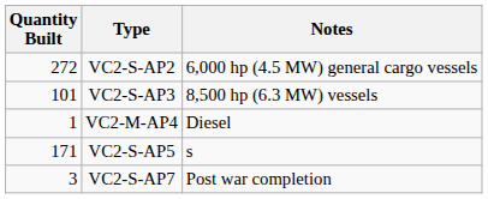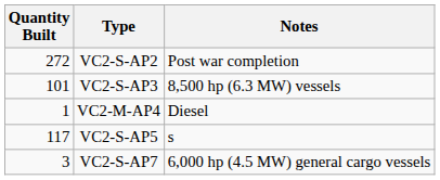 <table class="wikitable">
 <tr>
 <th>Quantity<br>Built</th>
 <th>Type</th>
 <th>Notes</th>
 </tr>
 <tr>
 <td align="right">272</td>
 <td align="center">VC2-S-AP2</td>
-<td>6,000 hp (4.5 MW) general cargo vessels</td>
+<td>Post war completion</td>
 </tr>
 <tr>
 <td align="right">101</td>
 <td align="center">VC2-S-AP3</td>
 <td>8,500 hp (6.3 MW) vessels</td>
 </tr>
 <tr>
 <td align="right">1</td>
 <td align="center">VC2-M-AP4</td>
 <td>Diesel</td>
 </tr>
 <tr>
-<td align="right">171</td>
+<td align="right">117</td>
 <td align="center">VC2-S-AP5</td>
 <td>s</td>
 </tr>
 <tr>
 <td align="right">3</td>
 <td align="center">VC2-S-AP7</td>
-<td>Post war completion</td>
+<td>6,000 hp (4.5 MW) general cargo vessels</td>
 </tr>
 </table>
